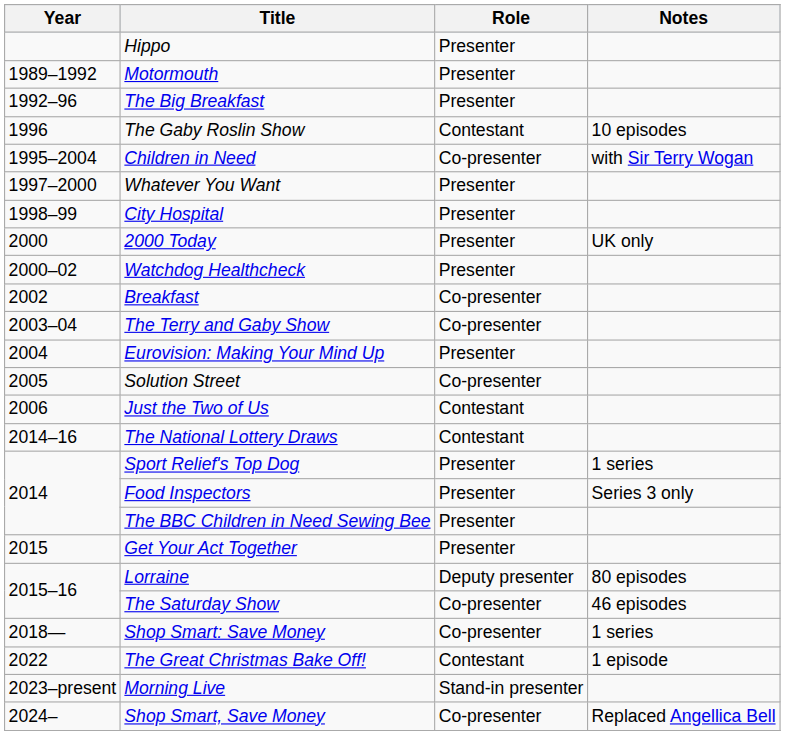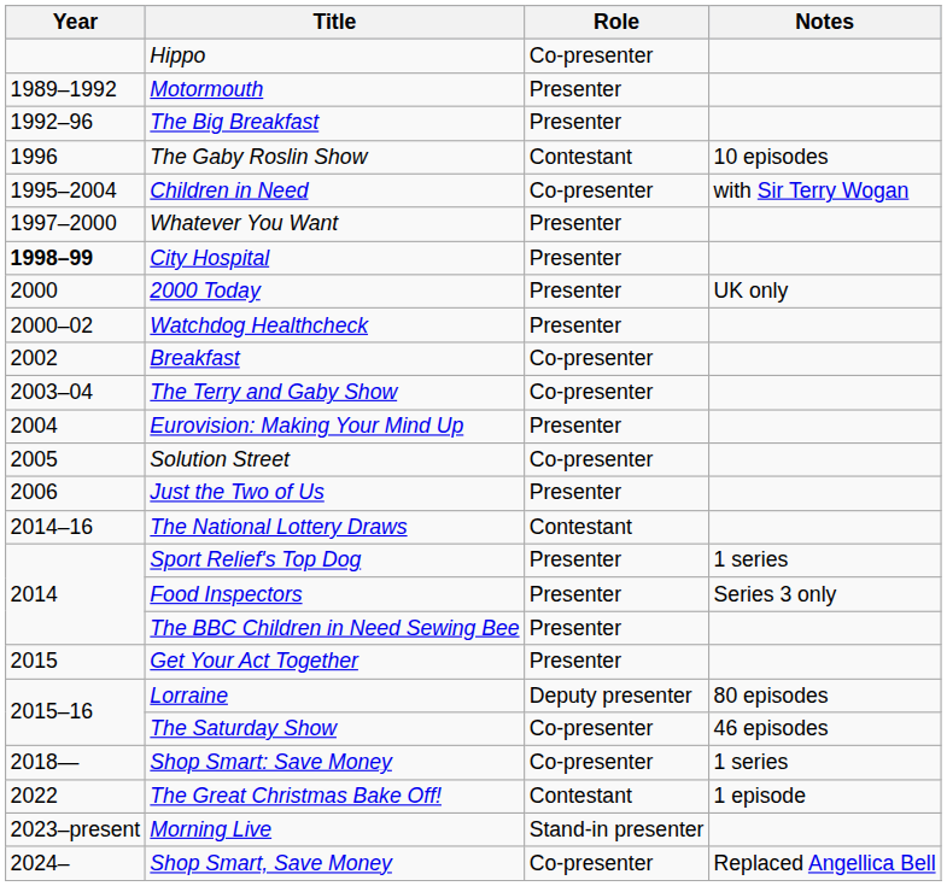 <table class="wikitable">
 <tr style="background:#b0c4de; text-align:center;">
 <th>Year</th>
 <th>Title</th>
 <th>Role</th>
 <th>Notes</th>
 </tr>
 <tr>
 <td></td>
 <td><em>Hippo</em></td>
-<td>Presenter</td>
+<td>Co-presenter</td>
 <td></td>
 </tr>
 <tr>
 <td>1989–1992</td>
 <td><em><a href='#'>Motormouth</a></em></td>
 <td>Presenter</td>
 <td></td>
 </tr>
 <tr>
 <td>1992–96</td>
 <td><em><a href='#'>The Big Breakfast</a></em></td>
 <td>Presenter</td>
 <td></td>
 </tr>
 <tr>
 <td>1996</td>
 <td><em>The Gaby Roslin Show</em></td>
 <td>Contestant</td>
 <td>10 episodes</td>
 </tr>
 <tr>
 <td>1995–2004</td>
 <td><em><a href='#'>Children in Need</a></em></td>
 <td>Co-presenter</td>
 <td>with <a href='#'>Sir Terry Wogan</a></td>
 </tr>
 <tr>
 <td>1997–2000</td>
 <td><em>Whatever You Want</em></td>
 <td>Presenter</td>
 <td></td>
 </tr>
 <tr>
-<td>1998–99</td>
+<td><strong>1998–99</strong></td>
 <td><em><a href='#'>City Hospital</a></em></td>
 <td>Presenter</td>
 <td></td>
 </tr>
 <tr>
 <td>2000</td>
 <td><em><a href='#'>2000 Today</a></em></td>
 <td>Presenter</td>
 <td>UK only</td>
 </tr>
 <tr>
 <td>2000–02</td>
 <td><em><a href='#'>Watchdog Healthcheck</a></em></td>
 <td>Presenter</td>
 <td></td>
 </tr>
 <tr>
 <td>2002</td>
 <td><em><a href='#'>Breakfast</a></em></td>
 <td>Co-presenter</td>
 <td></td>
 </tr>
 <tr>
 <td>2003–04</td>
 <td><em><a href='#'>The Terry and Gaby Show</a></em></td>
 <td>Co-presenter</td>
 <td></td>
 </tr>
 <tr>
 <td>2004</td>
 <td><em><a href='#'>Eurovision: Making Your Mind Up</a></em></td>
 <td>Presenter</td>
 <td></td>
 </tr>
 <tr>
 <td>2005</td>
 <td><em>Solution Street</em></td>
 <td>Co-presenter</td>
 <td></td>
 </tr>
 <tr>
 <td>2006</td>
 <td><em><a href='#'>Just the Two of Us</a></em></td>
-<td>Contestant</td>
+<td>Presenter</td>
 <td></td>
 </tr>
 <tr>
 <td>2014–16</td>
 <td><em><a href='#'>The National Lottery Draws</a></em></td>
 <td>Contestant</td>
 <td></td>
 </tr>
 <tr>
 <td rowspan=3>2014</td>
 <td><em><a href='#'>Sport Relief's Top Dog</a></em></td>
 <td>Presenter</td>
 <td>1 series</td>
 </tr>
 <tr>
 <td><em><a href='#'>Food Inspectors</a></em></td>
 <td>Presenter</td>
 <td>Series 3 only</td>
 </tr>
 <tr>
 <td><em><a href='#'>The BBC Children in Need Sewing Bee</a></em></td>
 <td>Presenter</td>
 <td></td>
 </tr>
 <tr>
 <td>2015</td>
 <td><em><a href='#'>Get Your Act Together</a></em></td>
 <td>Presenter</td>
 <td></td>
 </tr>
 <tr>
 <td rowspan=2>2015–16</td>
 <td><em><a href='#'>Lorraine</a></em></td>
 <td>Deputy presenter</td>
 <td>80 episodes</td>
 </tr>
 <tr>
 <td><em><a href='#'>The Saturday Show</a></em></td>
 <td>Co-presenter</td>
 <td>46 episodes</td>
 </tr>
 <tr>
 <td>2018—</td>
 <td><em><a href='#'>Shop Smart: Save Money</a></em></td>
 <td>Co-presenter</td>
 <td>1 series</td>
 </tr>
 <tr>
 <td>2022</td>
 <td><em><a href='#'>The Great Christmas Bake Off!</a></em></td>
 <td>Contestant</td>
 <td>1 episode</td>
 </tr>
 <tr>
 <td>2023–present</td>
 <td><em><a href='#'>Morning Live</a></em></td>
 <td>Stand-in presenter</td>
 <td></td>
 </tr>
 <tr>
 <td>2024–</td>
 <td><em><a href='#'>Shop Smart, Save Money</a></em></td>
 <td>Co-presenter</td>
 <td>Replaced <a href='#'>Angellica Bell</a></td>
 </tr>
 <tr>
 </tr>
 </table>
